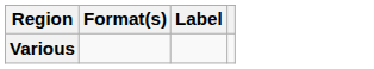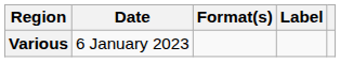 <table class="wikitable plainrowheaders">
 <tr>
 <th scope="col">Region</th>
+<th scope="col">Date</th>
 <th scope="col">Format(s)</th>
 <th scope="col">Label</th>
 <th scope="col"></th>
 </tr>
 <tr>
 <th scope="row">Various</th>
+<td>6 January 2023</td>
 <td></td>
 <td></td>
 <td style="text-align:center;"></td>
 </tr>
 </table>
